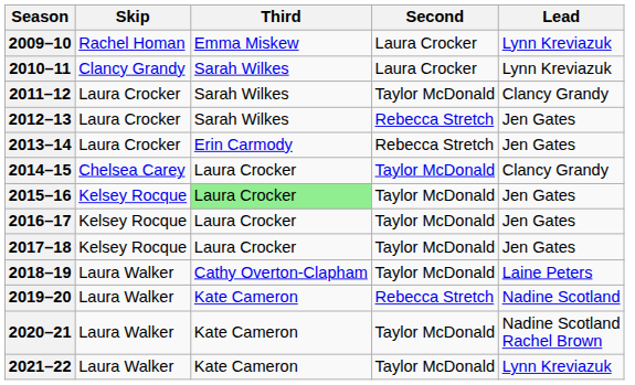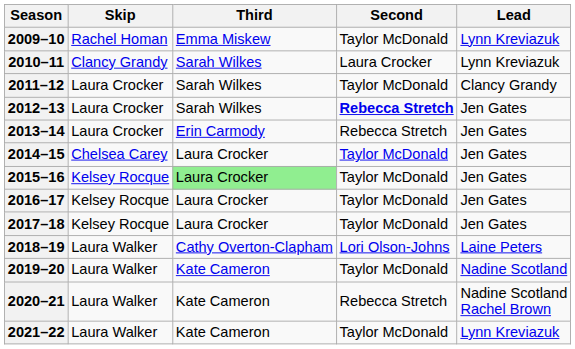 <table class="wikitable">
 <tr>
 <th scope="col">Season</th>
 <th scope="col">Skip</th>
 <th scope="col">Third</th>
 <th scope="col">Second</th>
 <th scope="col">Lead</th>
 </tr>
 <tr>
 <th scope="row">2009–10</th>
 <td><a href='#'>Rachel Homan</a></td>
 <td><a href='#'>Emma Miskew</a></td>
-<td>Laura Crocker</td>
+<td>Taylor McDonald</td>
 <td><a href='#'>Lynn Kreviazuk</a></td>
 </tr>
 <tr>
 <th scope="row">2010–11</th>
 <td><a href='#'>Clancy Grandy</a></td>
 <td><a href='#'>Sarah Wilkes</a></td>
 <td>Laura Crocker</td>
 <td>Lynn Kreviazuk</td>
 </tr>
 <tr>
 <th scope="row">2011–12</th>
 <td>Laura Crocker</td>
 <td>Sarah Wilkes</td>
 <td>Taylor McDonald</td>
 <td>Clancy Grandy</td>
 </tr>
 <tr>
 <th scope="row">2012–13</th>
 <td>Laura Crocker</td>
 <td>Sarah Wilkes</td>
-<td><a href='#'>Rebecca Stretch</a></td>
+<td><strong><a href='#'>Rebecca Stretch</a></strong></td>
 <td>Jen Gates</td>
 </tr>
 <tr>
 <th scope="row">2013–14</th>
 <td>Laura Crocker</td>
 <td><a href='#'>Erin Carmody</a></td>
 <td>Rebecca Stretch</td>
 <td>Jen Gates</td>
 </tr>
 <tr>
 <th scope="row">2014–15</th>
 <td><a href='#'>Chelsea Carey</a></td>
 <td>Laura Crocker</td>
 <td><a href='#'>Taylor McDonald</a></td>
-<td>Clancy Grandy</td>
+<td>Jen Gates</td>
 </tr>
 <tr>
 <th scope="row">2015–16</th>
 <td><a href='#'>Kelsey Rocque</a></td>
 <td style="background: lightgreen;">Laura Crocker</td>
 <td>Taylor McDonald</td>
 <td>Jen Gates</td>
 </tr>
 <tr>
 <th scope="row">2016–17</th>
 <td>Kelsey Rocque</td>
 <td>Laura Crocker</td>
 <td>Taylor McDonald</td>
 <td>Jen Gates</td>
 </tr>
 <tr>
 <th scope="row">2017–18</th>
 <td>Kelsey Rocque</td>
 <td>Laura Crocker</td>
 <td>Taylor McDonald</td>
 <td>Jen Gates</td>
 </tr>
 <tr>
 <th scope="row">2018–19</th>
 <td>Laura Walker</td>
 <td><a href='#'>Cathy Overton-Clapham</a></td>
-<td>Taylor McDonald</td>
+<td><a href='#'>Lori Olson-Johns</a></td>
 <td><a href='#'>Laine Peters</a></td>
 </tr>
 <tr>
 <th scope="row">2019–20</th>
 <td>Laura Walker</td>
 <td><a href='#'>Kate Cameron</a></td>
-<td><a href='#'>Rebecca Stretch</a></td>
+<td>Taylor McDonald</td>
 <td><a href='#'>Nadine Scotland</a></td>
 </tr>
 <tr>
 <th scope="row">2020–21</th>
 <td>Laura Walker</td>
 <td>Kate Cameron</td>
-<td>Taylor McDonald</td>
+<td>Rebecca Stretch</td>
 <td>Nadine Scotland <br> <a href='#'>Rachel Brown</a></td>
 </tr>
 <tr>
 <th scope="row">2021–22</th>
 <td>Laura Walker</td>
 <td>Kate Cameron</td>
 <td>Taylor McDonald</td>
 <td><a href='#'>Lynn Kreviazuk</a></td>
 </tr>
 </table>
